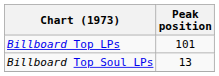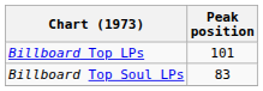 <table class="wikitable">
 <tr>
 <th>Chart (1973)</th>
 <th>Peak<br>position</th>
 </tr>
 <tr>
 <td><a href='#'><em>Billboard</em> Top LPs</a></td>
 <td align=center>101</td>
 </tr>
 <tr>
 <td><em>Billboard</em> <a href='#'>Top Soul LPs</a></td>
-<td align=center>13</td>
+<td align=center>83</td>
 </tr>
 <tr>
 </tr>
 </table>
